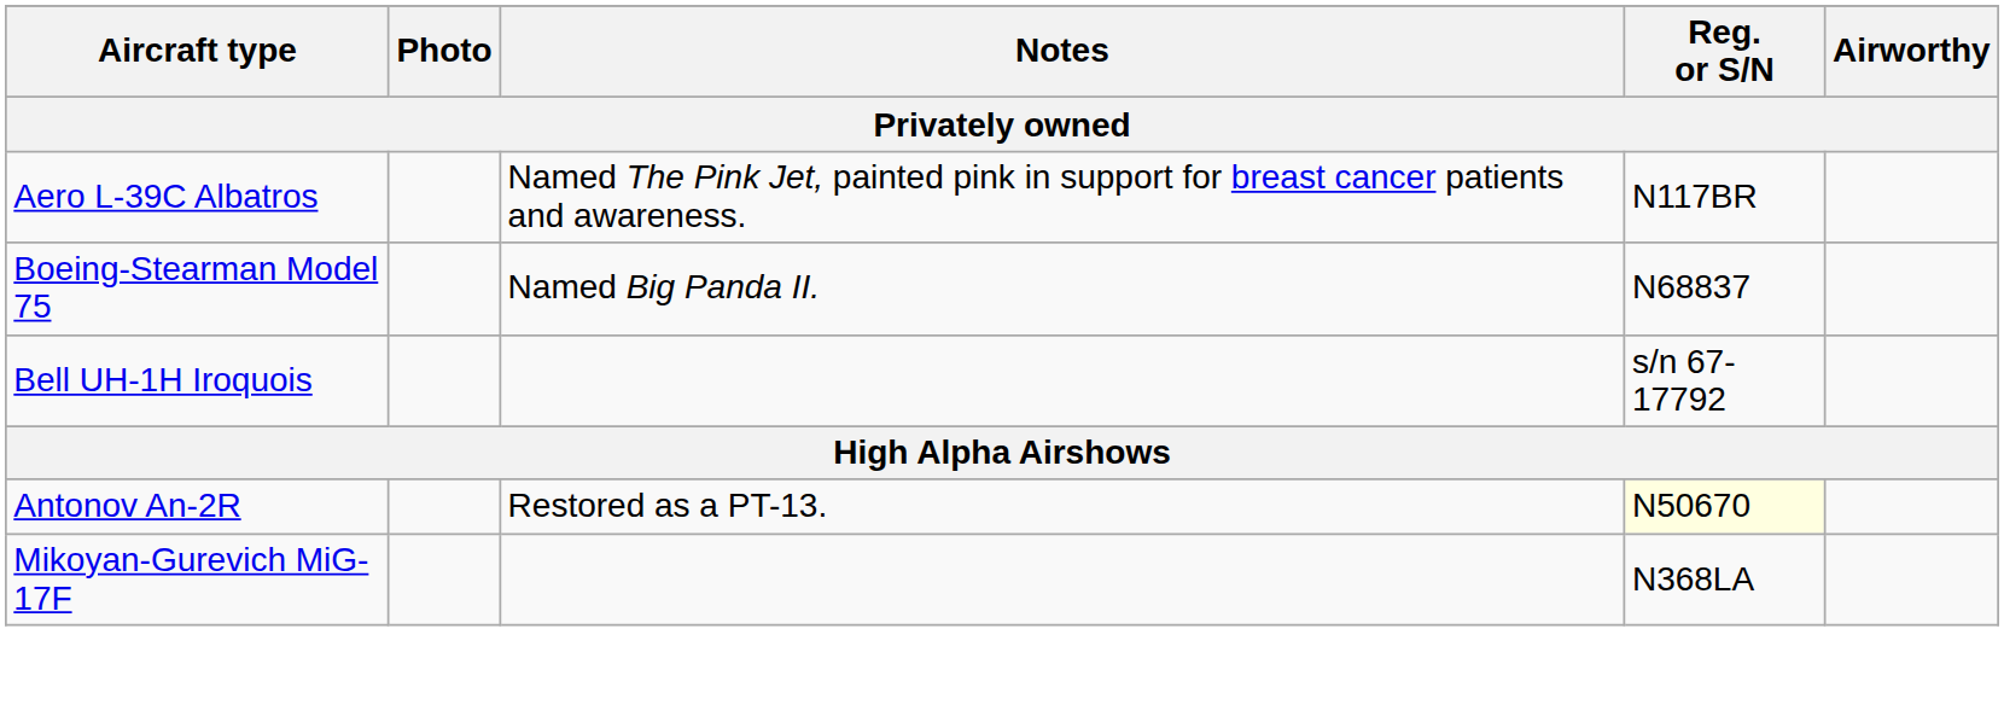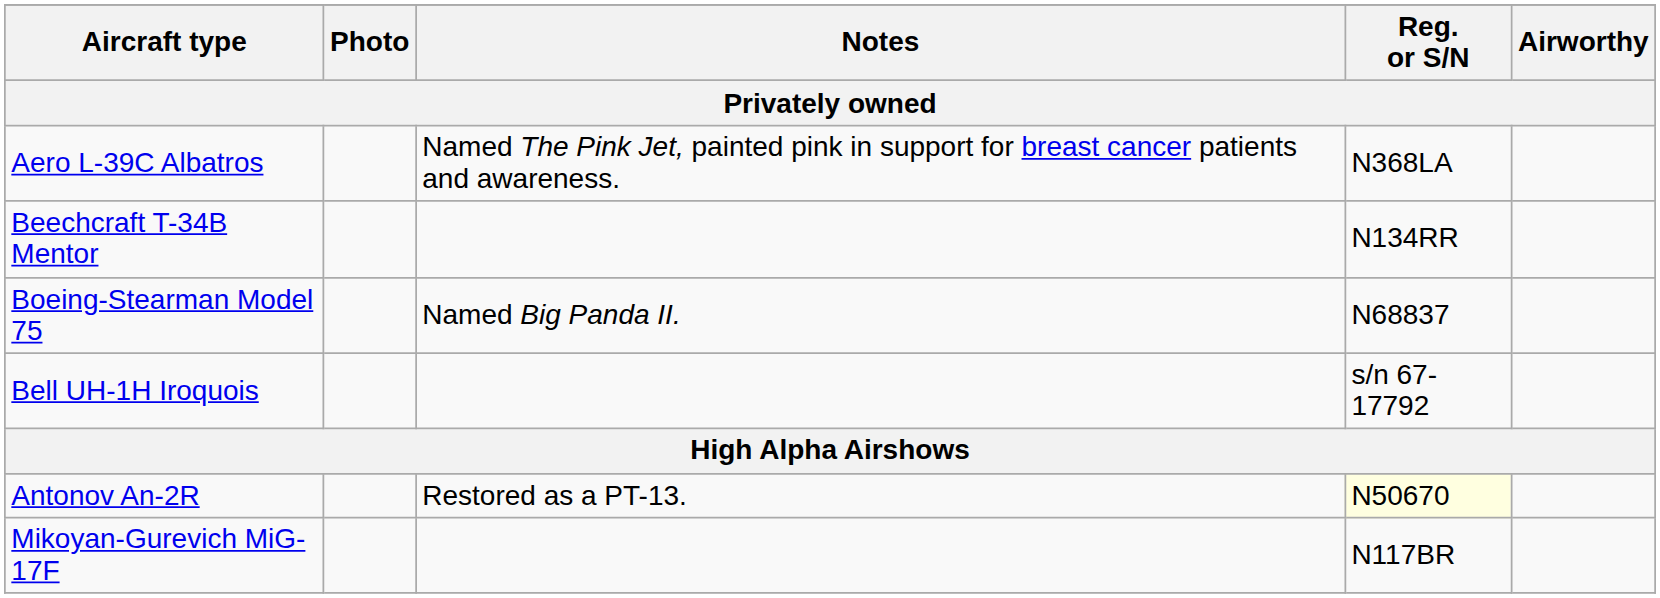 <table class="wikitable sortable" style="max-width:59em;">
 <tr>
 </tr>
 <tr>
 <th>Aircraft type</th>
 <th>Photo</th>
 <th>Notes</th>
 <th>Reg.<br>or S/N</th>
 <th>Airworthy</th>
 </tr>
 <tr>
 <th scope="colgroup" colspan="5">Privately owned</th>
 </tr>
 <tr>
 <td><a href='#'>Aero L-39C Albatros</a></td>
 <td></td>
 <td>Named <em>The Pink Jet,</em> painted pink in support for <a href='#'>breast cancer</a> patients and awareness.</td>
-<td>N117BR</td>
+<td>N368LA</td>
+<td></td>
+</tr>
+<tr>
+<td><a href='#'>Beechcraft T-34B Mentor</a></td>
+<td></td>
+<td></td>
+<td>N134RR</td>
 <td></td>
 </tr>
 <tr>
 <td><a href='#'>Boeing-Stearman Model 75</a></td>
 <td></td>
 <td>Named <em>Big Panda II.</em></td>
 <td>N68837</td>
 <td></td>
 </tr>
 <tr>
 <td><a href='#'>Bell UH-1H Iroquois</a></td>
 <td></td>
 <td></td>
 <td>s/n 67-17792</td>
 <td></td>
 </tr>
 <tr>
 <th scope="colgroup" colspan="5">High Alpha Airshows</th>
 </tr>
 <tr>
 <td><a href='#'>Antonov An-2R</a></td>
 <td></td>
 <td>Restored as a PT-13.</td>
 <td style="background: lightyellow;">N50670</td>
 <td></td>
 </tr>
 <tr>
 <td><a href='#'>Mikoyan-Gurevich MiG-17F</a></td>
 <td></td>
 <td></td>
-<td>N368LA</td>
+<td>N117BR</td>
 <td></td>
 </tr>
 </table>
